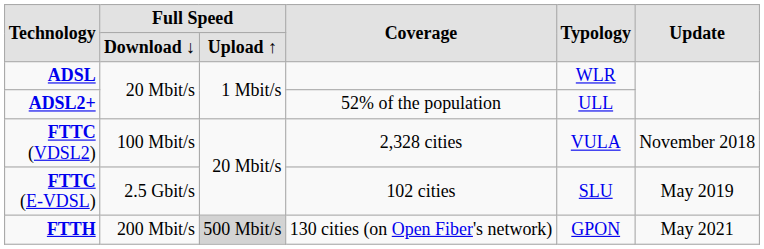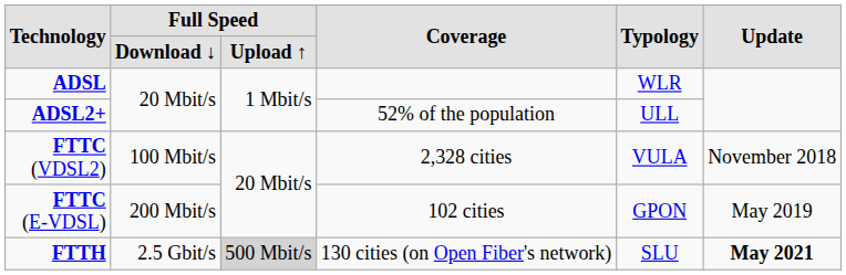 <table class="wikitable">
 <tr>
 <th rowspan="2" style="background: #e2e2e2;">Technology</th>
 <th colspan="2" style="background: #e2e2e2;">Full Speed</th>
 <th rowspan="2" style="background: #e2e2e2;">Coverage</th>
 <th rowspan="2" style="background: #e2e2e2;">Typology</th>
 <th rowspan="2" style="background: #e2e2e2;">Update</th>
 </tr>
 <tr>
 <th style="background: #e2e2e2;">Download ↓</th>
 <th style="background: #e2e2e2;">Upload ↑</th>
 </tr>
 <tr>
 <td style="text-align:right;"><strong><a href='#'>ADSL</a></strong></td>
 <td rowspan="2" style="text-align:right;">20 Mbit/s</td>
 <td rowspan="2" style="text-align:right;">1 Mbit/s</td>
 <td style="text-align:center;"></td>
 <td style="text-align:center;"><a href='#'>WLR</a></td>
 <td style="text-align:center;" rowspan="2"></td>
 </tr>
 <tr>
 <td style="text-align:right;"><strong><a href='#'>ADSL2+</a></strong></td>
 <td style="text-align:center;">52% of the population</td>
 <td style="text-align:center;"><a href='#'>ULL</a></td>
 </tr>
 <tr>
 <td style="text-align:right;"><strong><a href='#'>FTTC</a></strong><br>(<a href='#'>VDSL2</a>)</td>
 <td style="text-align:right;">100 Mbit/s</td>
 <td rowspan="2" style="text-align:right;">20 Mbit/s</td>
 <td style="text-align:center;">2,328 cities</td>
 <td style="text-align:center;"><a href='#'>VULA</a></td>
 <td style="text-align:center;">November 2018</td>
 </tr>
 <tr>
 <td style="text-align:right;"><strong><a href='#'>FTTC</a></strong><br>(<a href='#'>E-VDSL</a>)</td>
-<td style="text-align:right;">2.5 Gbit/s</td>
+<td style="text-align:right;">200 Mbit/s</td>
 <td style="text-align:center;">102 cities</td>
-<td style="text-align:center;"><a href='#'>SLU</a></td>
+<td style="text-align:center;"><a href='#'>GPON</a></td>
 <td style="text-align:center;">May 2019</td>
 </tr>
 <tr>
 <td style="text-align:right;"><strong><a href='#'>FTTH</a></strong></td>
-<td style="text-align:right;">200 Mbit/s</td>
+<td style="text-align:right;">2.5 Gbit/s</td>
 <td style="background: lightgrey; text-align:right;">500 Mbit/s</td>
 <td style="text-align:center;">130 cities (on <a href='#'>Open Fiber</a>'s network)</td>
-<td style="text-align:center;"><a href='#'>GPON</a></td>
-<td style="text-align:center;">May 2021</td>
+<td style="text-align:center;"><a href='#'>SLU</a></td>
+<td style="text-align:center;"><strong>May 2021</strong></td>
 </tr>
 </table>
